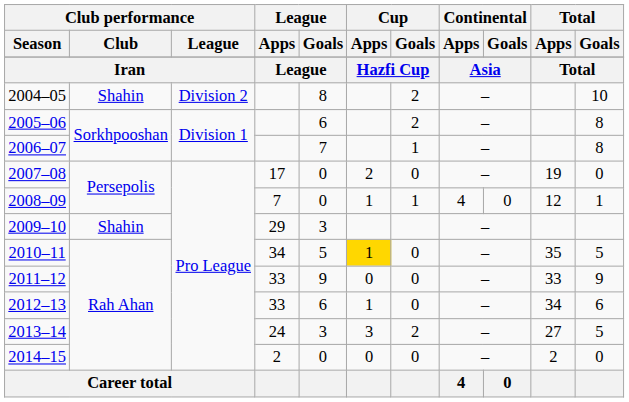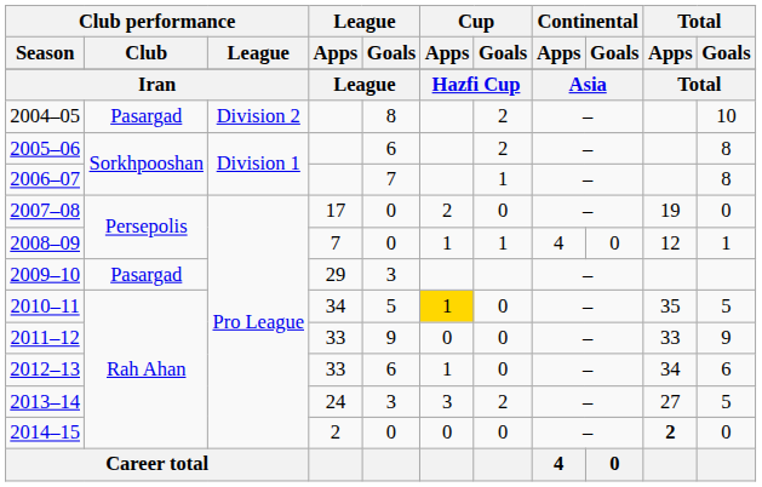 <table class="wikitable" style="text-align:center">
 <tr>
 <th colspan=3>Club performance</th>
 <th colspan=2>League</th>
 <th colspan=2>Cup</th>
 <th colspan=2>Continental</th>
 <th colspan=2>Total</th>
 </tr>
 <tr>
 <th>Season</th>
 <th>Club</th>
 <th>League</th>
 <th>Apps</th>
 <th>Goals</th>
 <th>Apps</th>
 <th>Goals</th>
 <th>Apps</th>
 <th>Goals</th>
 <th>Apps</th>
 <th>Goals</th>
 </tr>
 <tr>
 </tr>
 <tr>
 <th colspan=3>Iran</th>
 <th colspan=2>League</th>
 <th colspan=2><a href='#'>Hazfi Cup</a></th>
 <th colspan=2><a href='#'>Asia</a></th>
 <th colspan=2>Total</th>
 </tr>
 <tr>
 <td>2004–05</td>
-<td rowspan="1"><a href='#'>Shahin</a></td>
+<td><a href='#'>Pasargad</a></td>
 <td><a href='#'>Division 2</a></td>
 <td></td>
 <td>8</td>
 <td></td>
 <td>2</td>
 <td colspan="2">–</td>
 <td></td>
 <td>10</td>
 </tr>
 <tr>
 <td><a href='#'>2005–06</a></td>
 <td rowspan="2"><a href='#'>Sorkhpooshan</a></td>
 <td rowspan="2"><a href='#'>Division 1</a></td>
 <td></td>
 <td>6</td>
 <td></td>
 <td>2</td>
 <td colspan="2">–</td>
 <td></td>
 <td>8</td>
 </tr>
 <tr>
 <td><a href='#'>2006–07</a></td>
 <td></td>
 <td>7</td>
 <td></td>
 <td>1</td>
 <td colspan="2">–</td>
 <td></td>
 <td>8</td>
 </tr>
 <tr>
 <td><a href='#'>2007–08</a></td>
 <td rowspan="2"><a href='#'>Persepolis</a></td>
 <td rowspan="8"><a href='#'>Pro League</a></td>
 <td>17</td>
 <td>0</td>
 <td>2</td>
 <td>0</td>
 <td colspan="2">–</td>
 <td>19</td>
 <td>0</td>
 </tr>
 <tr>
 <td><a href='#'>2008–09</a></td>
 <td>7</td>
 <td>0</td>
 <td>1</td>
 <td>1</td>
 <td>4</td>
 <td>0</td>
 <td>12</td>
 <td>1</td>
 </tr>
 <tr>
 <td><a href='#'>2009–10</a></td>
-<td rowspan="1"><a href='#'>Shahin</a></td>
+<td><a href='#'>Pasargad</a></td>
 <td>29</td>
 <td>3</td>
 <td></td>
 <td></td>
 <td colspan="2">–</td>
 <td></td>
 <td></td>
 </tr>
 <tr>
 <td><a href='#'>2010–11</a></td>
 <td rowspan="5"><a href='#'>Rah Ahan</a></td>
 <td>34</td>
 <td>5</td>
 <td style="background: gold;">1</td>
 <td>0</td>
 <td colspan="2">–</td>
 <td>35</td>
 <td>5</td>
 </tr>
 <tr>
 <td><a href='#'>2011–12</a></td>
 <td>33</td>
 <td>9</td>
 <td>0</td>
 <td>0</td>
 <td colspan="2">–</td>
 <td>33</td>
 <td>9</td>
 </tr>
 <tr>
 <td><a href='#'>2012–13</a></td>
 <td>33</td>
 <td>6</td>
 <td>1</td>
 <td>0</td>
 <td colspan="2">–</td>
 <td>34</td>
 <td>6</td>
 </tr>
 <tr>
 <td><a href='#'>2013–14</a></td>
 <td>24</td>
 <td>3</td>
 <td>3</td>
 <td>2</td>
 <td colspan="2">–</td>
 <td>27</td>
 <td>5</td>
 </tr>
 <tr>
 <td><a href='#'>2014–15</a></td>
 <td>2</td>
 <td>0</td>
 <td>0</td>
 <td>0</td>
 <td colspan="2">–</td>
-<td>2</td>
+<td><strong>2</strong></td>
 <td>0</td>
 </tr>
 <tr>
 <th colspan=3>Career total</th>
 <th></th>
 <th></th>
 <th></th>
 <th></th>
 <th>4</th>
 <th>0</th>
 <th></th>
 <th></th>
 </tr>
 </table>
